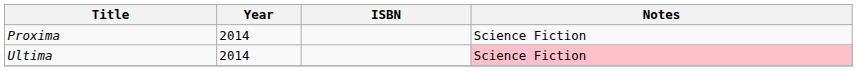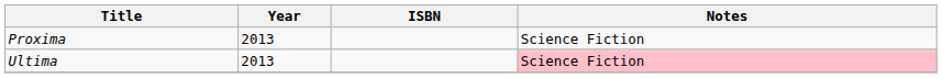 <table class='wikitable' width='100%'>
 <tr>
 <th width='25%'>Title</th>
 <th width='10%'>Year</th>
 <th width='20%'>ISBN</th>
 <th width='45%'>Notes</th>
 </tr>
 <tr>
 <td><em>Proxima</em></td>
-<td>2014</td>
+<td>2013</td>
 <td></td>
 <td>Science Fiction</td>
 </tr>
 <tr>
 <td><em>Ultima</em></td>
-<td>2014</td>
+<td>2013</td>
 <td></td>
 <td style="background: pink;">Science Fiction</td>
 </tr>
 <tr>
 </tr>
 </table>
